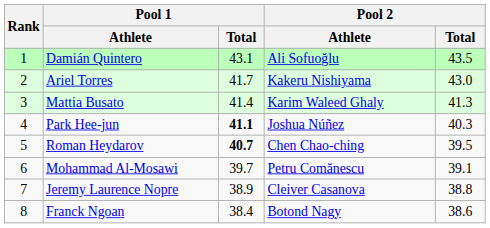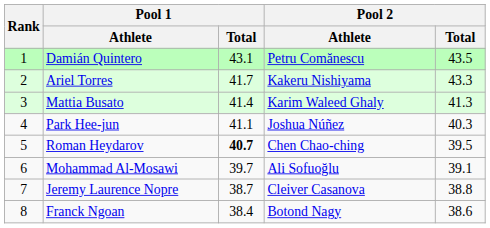 <table class="wikitable" style="text-align:center;">
 <tr>
 <th rowspan=2>Rank</th>
 <th colspan=2 width=250>Pool 1</th>
 <th colspan=2 width=250>Pool 2</th>
 </tr>
 <tr>
 <th>Athlete</th>
 <th>Total</th>
 <th>Athlete</th>
 <th>Total</th>
 </tr>
 <tr bgcolor=bbffbb>
 <td>1</td>
 <td align=left> <a href='#'>Damián Quintero</a></td>
 <td>43.1</td>
-<td align=left> <a href='#'>Ali Sofuoğlu</a></td>
+<td align=left> <a href='#'>Petru Comănescu</a></td>
 <td>43.5</td>
 </tr>
 <tr bgcolor=ddffdd>
 <td>2</td>
 <td align=left> <a href='#'>Ariel Torres</a></td>
 <td>41.7</td>
 <td align=left> <a href='#'>Kakeru Nishiyama</a></td>
-<td>43.0</td>
+<td>43.3</td>
 </tr>
 <tr bgcolor=ddffdd>
 <td>3</td>
 <td align=left> <a href='#'>Mattia Busato</a></td>
 <td>41.4</td>
 <td align=left> <a href='#'>Karim Waleed Ghaly</a></td>
 <td>41.3</td>
 </tr>
 <tr>
 <td>4</td>
 <td align=left> <a href='#'>Park Hee-jun</a></td>
-<td><strong>41.1</strong></td>
+<td>41.1</td>
 <td align=left> <a href='#'>Joshua Núñez</a></td>
 <td>40.3</td>
 </tr>
 <tr>
 <td>5</td>
 <td align=left> <a href='#'>Roman Heydarov</a></td>
 <td><strong>40.7</strong></td>
 <td align=left> <a href='#'>Chen Chao-ching</a></td>
 <td>39.5</td>
 </tr>
 <tr>
 <td>6</td>
 <td align=left> <a href='#'>Mohammad Al-Mosawi</a></td>
 <td>39.7</td>
-<td align=left> <a href='#'>Petru Comănescu</a></td>
+<td align=left> <a href='#'>Ali Sofuoğlu</a></td>
 <td>39.1</td>
 </tr>
 <tr>
 <td>7</td>
 <td align=left> <a href='#'>Jeremy Laurence Nopre</a></td>
-<td>38.9</td>
+<td>38.7</td>
 <td align=left> <a href='#'>Cleiver Casanova</a></td>
 <td>38.8</td>
 </tr>
 <tr>
 <td>8</td>
 <td align=left> <a href='#'>Franck Ngoan</a></td>
 <td>38.4</td>
 <td align=left> <a href='#'>Botond Nagy</a></td>
 <td>38.6</td>
 </tr>
 </table>
